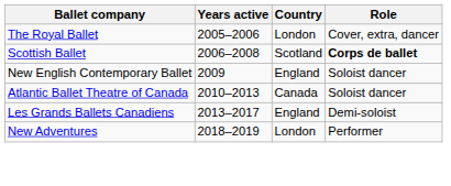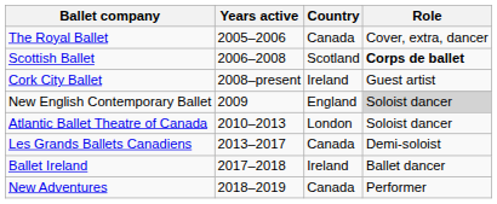 <table class="wikitable">
 <tr>
 <th>Ballet company</th>
 <th>Years active</th>
 <th>Country</th>
 <th>Role</th>
 </tr>
 <tr>
 <td><a href='#'>The Royal Ballet</a></td>
 <td>2005–2006</td>
-<td>London</td>
+<td>Canada</td>
 <td>Cover, extra, dancer</td>
 </tr>
 <tr>
 <td><a href='#'>Scottish Ballet</a></td>
 <td>2006–2008</td>
 <td>Scotland</td>
 <td><strong>Corps de ballet</strong></td>
 </tr>
 <tr>
+<td><a href='#'>Cork City Ballet</a></td>
+<td>2008–present</td>
+<td>Ireland</td>
+<td>Guest artist</td>
+</tr>
+<tr>
 <td>New English Contemporary Ballet</td>
 <td>2009</td>
 <td>England</td>
-<td>Soloist dancer</td>
+<td style="background: lightgrey;">Soloist dancer</td>
 </tr>
 <tr>
 <td><a href='#'>Atlantic Ballet Theatre of Canada</a></td>
 <td>2010–2013</td>
-<td>Canada</td>
+<td>London</td>
 <td>Soloist dancer</td>
 </tr>
 <tr>
 <td><a href='#'>Les Grands Ballets Canadiens</a></td>
 <td>2013–2017</td>
-<td>England</td>
+<td>Canada</td>
 <td>Demi-soloist</td>
+</tr>
+<tr>
+<td><a href='#'>Ballet Ireland</a></td>
+<td>2017–2018</td>
+<td>Ireland</td>
+<td>Ballet dancer</td>
 </tr>
 <tr>
 <td><a href='#'>New Adventures</a></td>
 <td>2018–2019</td>
-<td>London</td>
+<td>Canada</td>
 <td>Performer</td>
 </tr>
 </table>
